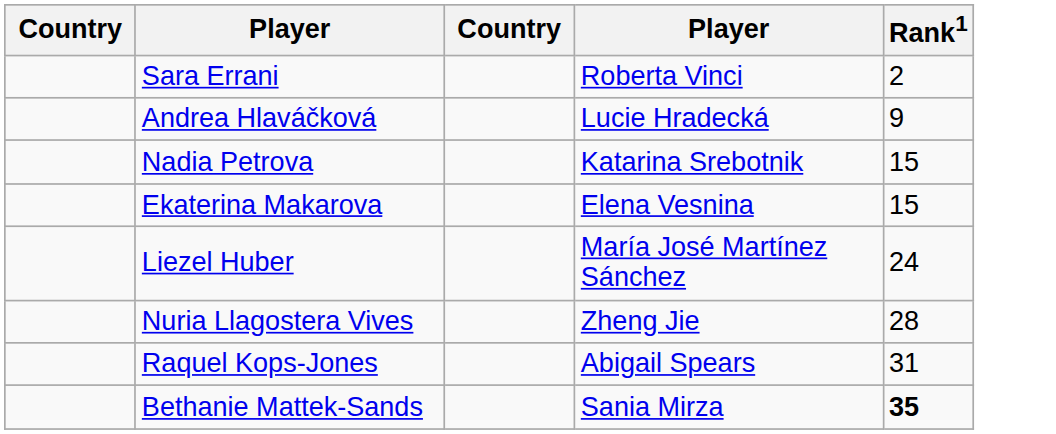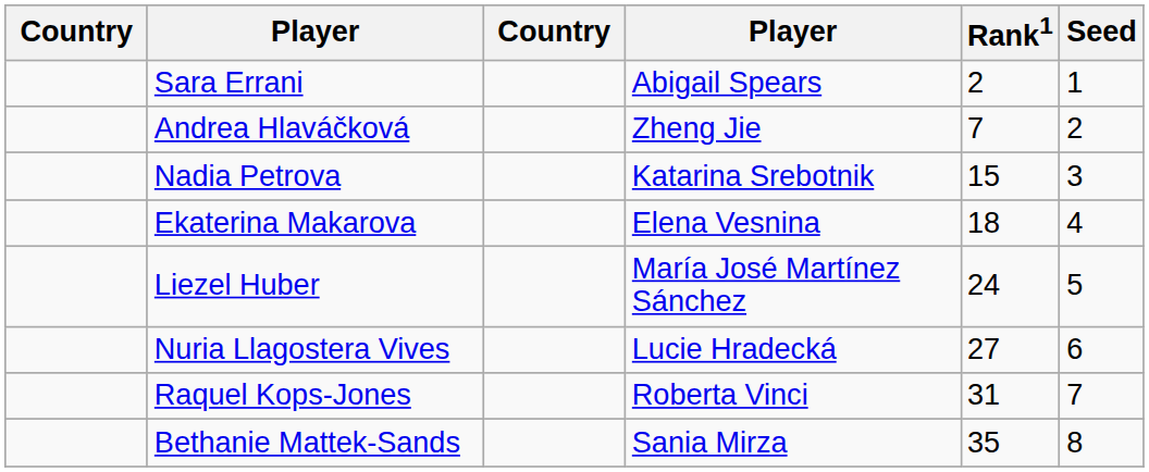 <table class="sortable wikitable">
 <tr>
 <th width="70">Country</th>
 <th width="175">Player</th>
 <th width="70">Country</th>
 <th width="175">Player</th>
 <th>Rank<sup>1</sup></th>
+<th>Seed</th>
 </tr>
 <tr>
 <td></td>
 <td><a href='#'>Sara Errani</a></td>
 <td></td>
-<td><a href='#'>Roberta Vinci</a></td>
+<td><a href='#'>Abigail Spears</a></td>
 <td>2</td>
+<td>1</td>
 </tr>
 <tr>
 <td></td>
 <td><a href='#'>Andrea Hlaváčková</a></td>
 <td></td>
-<td><a href='#'>Lucie Hradecká</a></td>
-<td>9</td>
+<td><a href='#'>Zheng Jie</a></td>
+<td>7</td>
+<td>2</td>
 </tr>
 <tr>
 <td></td>
 <td><a href='#'>Nadia Petrova</a></td>
 <td></td>
 <td><a href='#'>Katarina Srebotnik</a></td>
 <td>15</td>
+<td>3</td>
 </tr>
 <tr>
 <td></td>
 <td><a href='#'>Ekaterina Makarova</a></td>
 <td></td>
 <td><a href='#'>Elena Vesnina</a></td>
-<td>15</td>
+<td>18</td>
+<td>4</td>
 </tr>
 <tr>
 <td></td>
 <td><a href='#'>Liezel Huber</a></td>
 <td></td>
 <td><a href='#'>María José Martínez Sánchez</a></td>
 <td>24</td>
+<td>5</td>
 </tr>
 <tr>
 <td></td>
 <td><a href='#'>Nuria Llagostera Vives</a></td>
 <td></td>
-<td><a href='#'>Zheng Jie</a></td>
-<td>28</td>
+<td><a href='#'>Lucie Hradecká</a></td>
+<td>27</td>
+<td>6</td>
 </tr>
 <tr>
 <td></td>
 <td><a href='#'>Raquel Kops-Jones</a></td>
 <td></td>
-<td><a href='#'>Abigail Spears</a></td>
+<td><a href='#'>Roberta Vinci</a></td>
 <td>31</td>
+<td>7</td>
 </tr>
 <tr>
 <td></td>
 <td><a href='#'>Bethanie Mattek-Sands</a></td>
 <td></td>
 <td><a href='#'>Sania Mirza</a></td>
-<td><strong>35</strong></td>
+<td>35</td>
+<td>8</td>
 </tr>
 </table>
